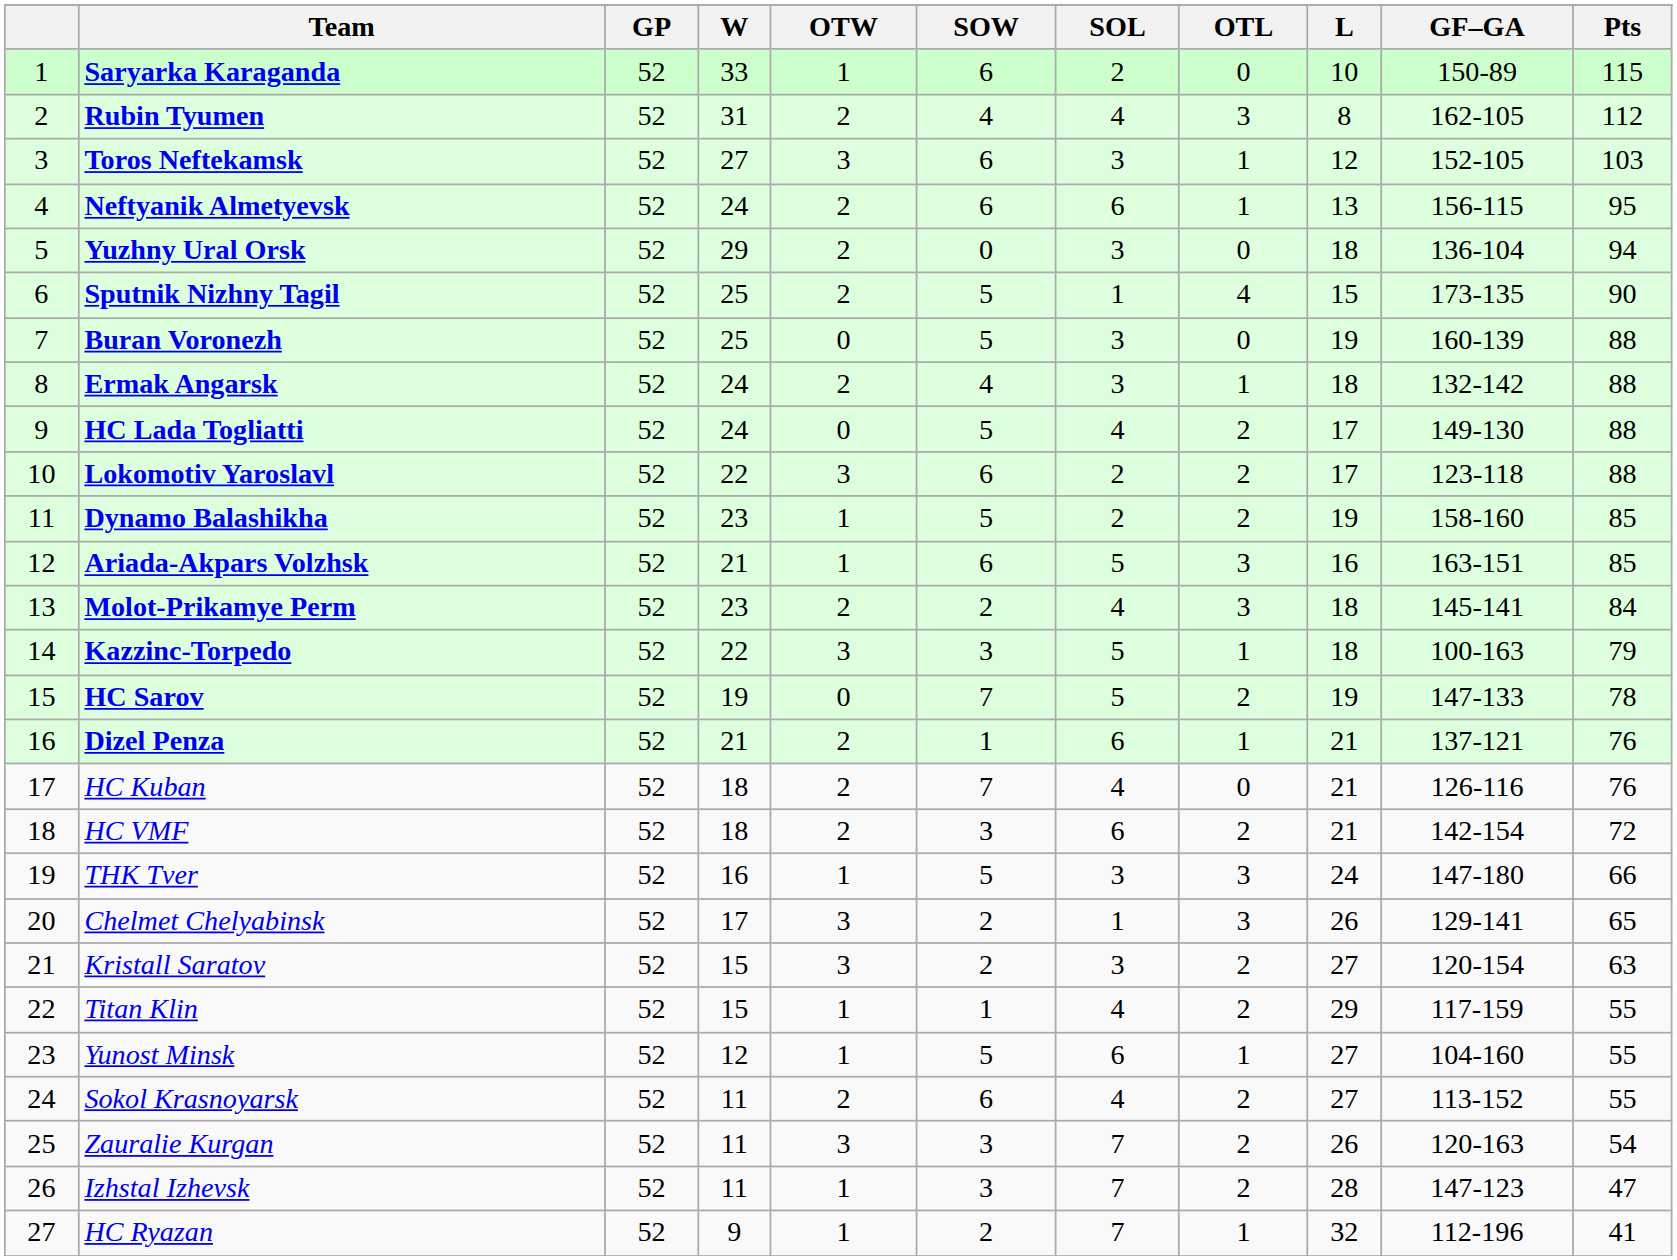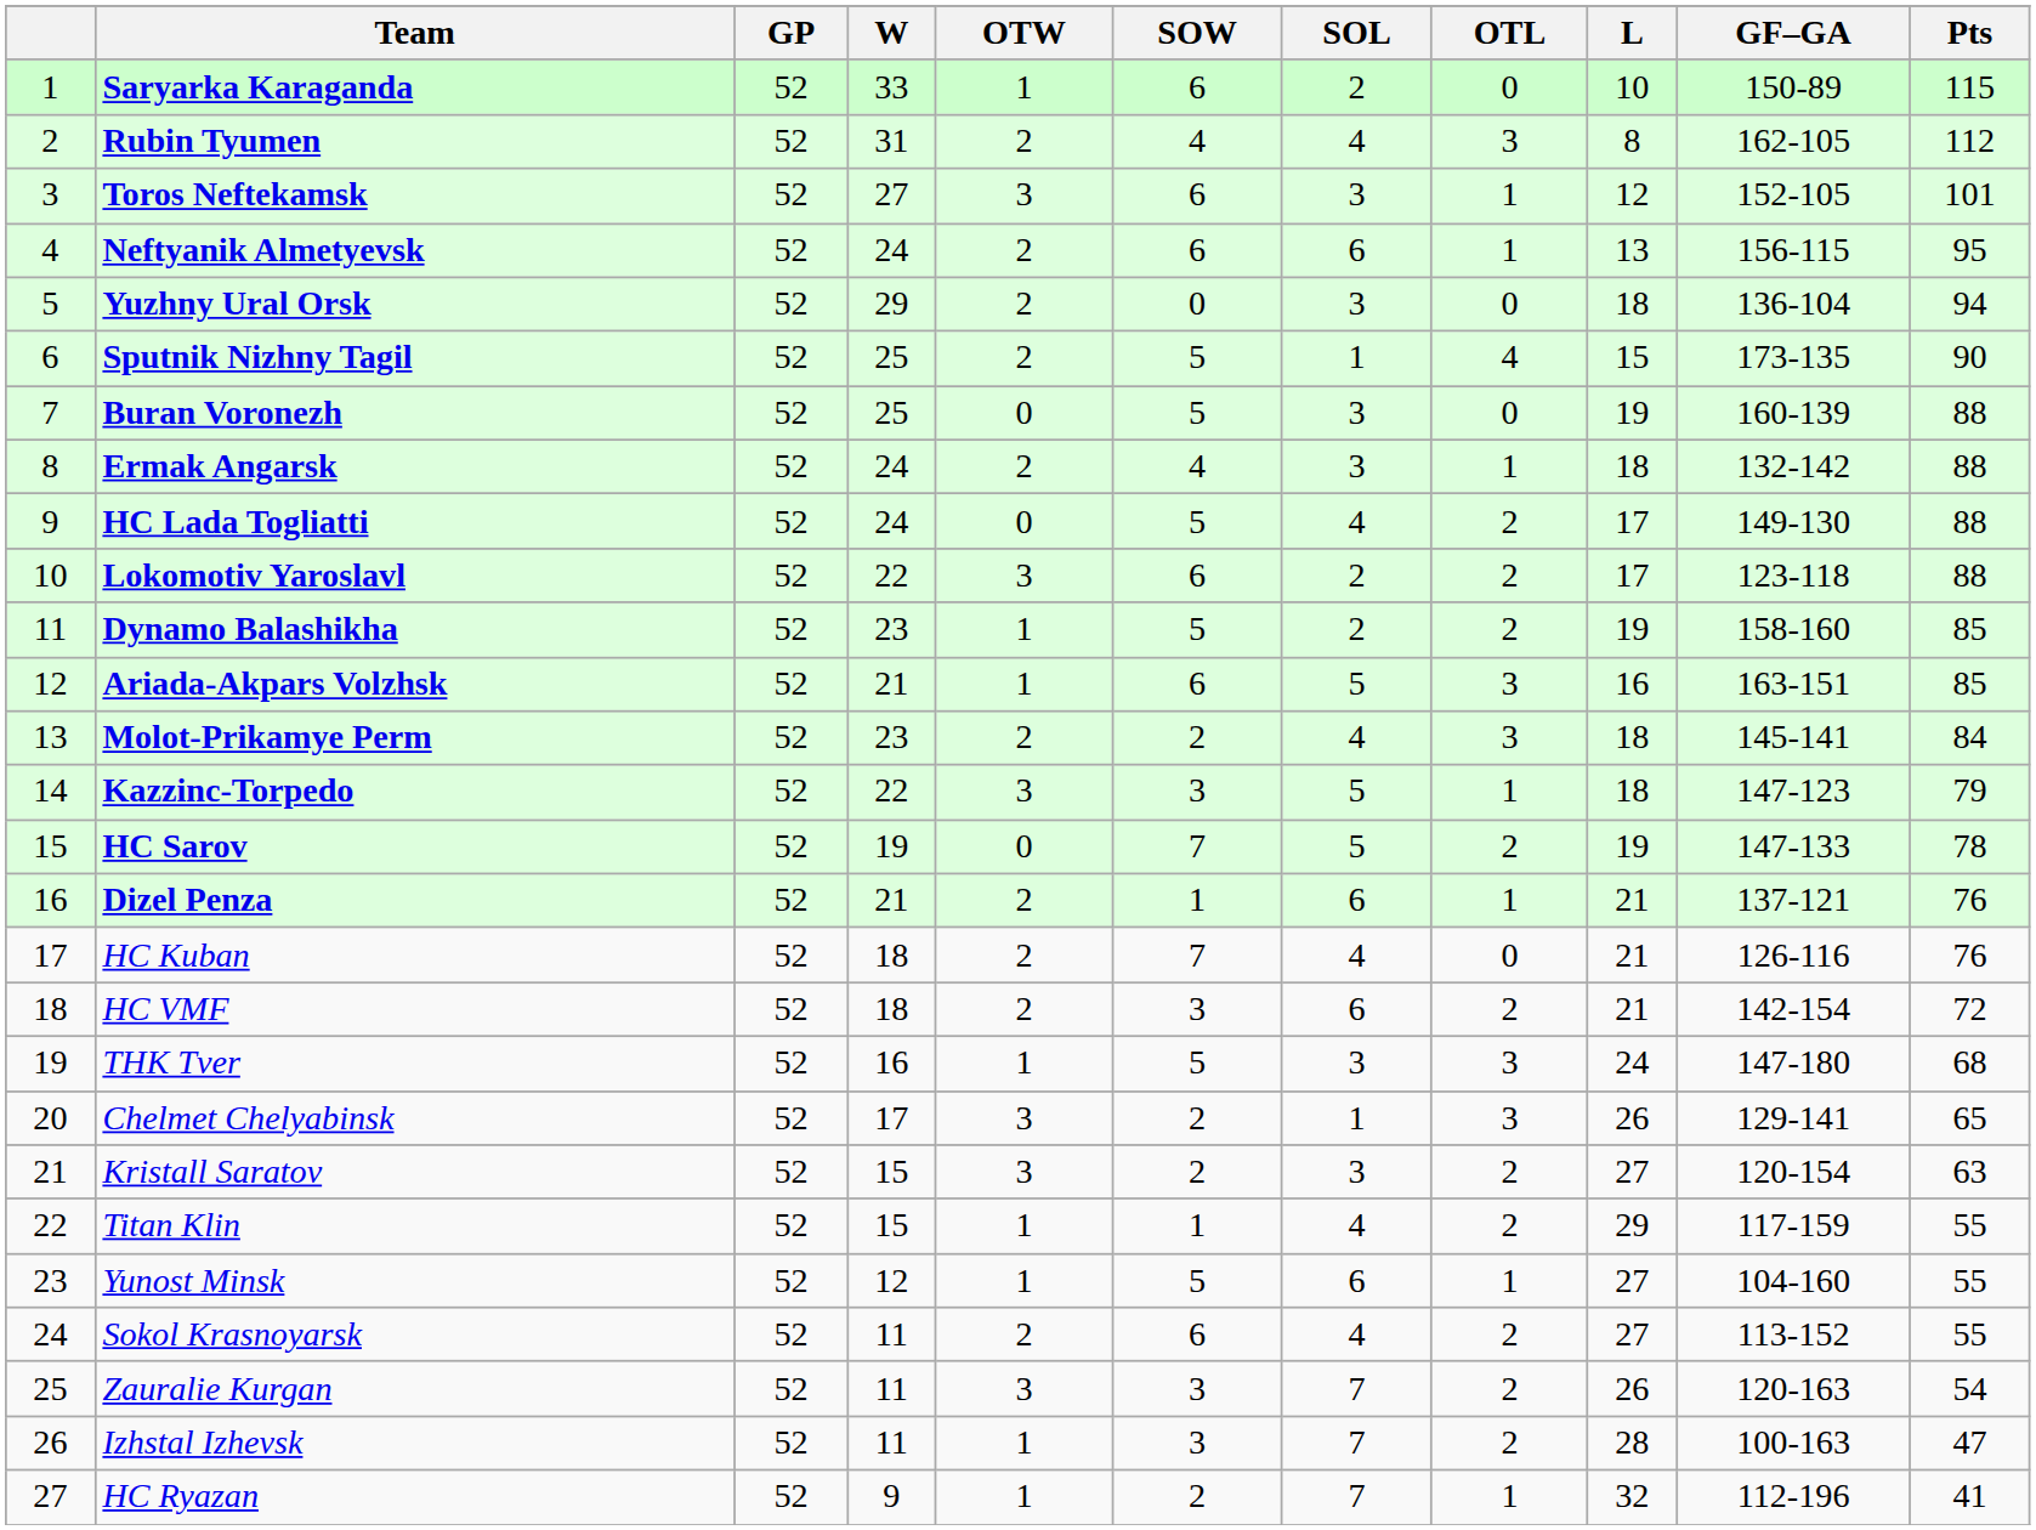 <table class="wikitable" width="75%" class="wikitable sortable">
 <tr bgcolor="#DDFFDD">
 </tr>
 <tr align=center>
 <th></th>
 <th>Team</th>
 <th>GP</th>
 <th>W</th>
 <th>OTW</th>
 <th>SOW</th>
 <th>SOL</th>
 <th>OTL</th>
 <th>L</th>
 <th>GF–GA</th>
 <th>Pts</th>
 </tr>
 <tr align=center bgcolor=#ccffcc>
 <td>1</td>
 <td align=left><strong> <a href='#'>Saryarka Karaganda</a></strong></td>
 <td>52</td>
 <td>33</td>
 <td>1</td>
 <td>6</td>
 <td>2</td>
 <td>0</td>
 <td>10</td>
 <td>150-89</td>
 <td>115</td>
 </tr>
 <tr align=center bgcolor="#DDFFDD" class=bright>
 <td>2</td>
 <td align=left><strong> <a href='#'>Rubin Tyumen</a></strong></td>
 <td>52</td>
 <td>31</td>
 <td>2</td>
 <td>4</td>
 <td>4</td>
 <td>3</td>
 <td>8</td>
 <td>162-105</td>
 <td>112</td>
 </tr>
 <tr align=center bgcolor="#DDFFDD" class=bright>
 <td>3</td>
 <td align=left><strong> <a href='#'>Toros Neftekamsk</a></strong></td>
 <td>52</td>
 <td>27</td>
 <td>3</td>
 <td>6</td>
 <td>3</td>
 <td>1</td>
 <td>12</td>
 <td>152-105</td>
-<td>103</td>
+<td>101</td>
 </tr>
 <tr align=center bgcolor="#DDFFDD" class=bright>
 <td>4</td>
 <td align=left><strong> <a href='#'>Neftyanik Almetyevsk</a></strong></td>
 <td>52</td>
 <td>24</td>
 <td>2</td>
 <td>6</td>
 <td>6</td>
 <td>1</td>
 <td>13</td>
 <td>156-115</td>
 <td>95</td>
 </tr>
 <tr align=center bgcolor="#DDFFDD" class=bright>
 <td>5</td>
 <td align=left><strong> <a href='#'>Yuzhny Ural Orsk</a></strong></td>
 <td>52</td>
 <td>29</td>
 <td>2</td>
 <td>0</td>
 <td>3</td>
 <td>0</td>
 <td>18</td>
 <td>136-104</td>
 <td>94</td>
 </tr>
 <tr align=center bgcolor="#DDFFDD" class=bright>
 <td>6</td>
 <td align=left><strong> <a href='#'>Sputnik Nizhny Tagil</a></strong></td>
 <td>52</td>
 <td>25</td>
 <td>2</td>
 <td>5</td>
 <td>1</td>
 <td>4</td>
 <td>15</td>
 <td>173-135</td>
 <td>90</td>
 </tr>
 <tr align=center bgcolor="#DDFFDD" class=bright>
 <td>7</td>
 <td align=left><strong> <a href='#'>Buran Voronezh</a></strong></td>
 <td>52</td>
 <td>25</td>
 <td>0</td>
 <td>5</td>
 <td>3</td>
 <td>0</td>
 <td>19</td>
 <td>160-139</td>
 <td>88</td>
 </tr>
 <tr align=center bgcolor="#DDFFDD" class=bright>
 <td>8</td>
 <td align=left><strong> <a href='#'>Ermak Angarsk</a></strong></td>
 <td>52</td>
 <td>24</td>
 <td>2</td>
 <td>4</td>
 <td>3</td>
 <td>1</td>
 <td>18</td>
 <td>132-142</td>
 <td>88</td>
 </tr>
 <tr align=center bgcolor="#DDFFDD" class=bright>
 <td>9</td>
 <td align=left><strong> <a href='#'>HC Lada Togliatti</a></strong></td>
 <td>52</td>
 <td>24</td>
 <td>0</td>
 <td>5</td>
 <td>4</td>
 <td>2</td>
 <td>17</td>
 <td>149-130</td>
 <td>88</td>
 </tr>
 <tr align=center bgcolor="#DDFFDD" class=bright>
 <td>10</td>
 <td align=left><strong> <a href='#'>Lokomotiv Yaroslavl</a></strong></td>
 <td>52</td>
 <td>22</td>
 <td>3</td>
 <td>6</td>
 <td>2</td>
 <td>2</td>
 <td>17</td>
 <td>123-118</td>
 <td>88</td>
 </tr>
 <tr align=center bgcolor="#DDFFDD" class=bright>
 <td>11</td>
 <td align=left><strong> <a href='#'>Dynamo Balashikha</a></strong></td>
 <td>52</td>
 <td>23</td>
 <td>1</td>
 <td>5</td>
 <td>2</td>
 <td>2</td>
 <td>19</td>
 <td>158-160</td>
 <td>85</td>
 </tr>
 <tr align=center bgcolor="#DDFFDD" class=bright>
 <td>12</td>
 <td align=left><strong> <a href='#'>Ariada-Akpars Volzhsk</a></strong></td>
 <td>52</td>
 <td>21</td>
 <td>1</td>
 <td>6</td>
 <td>5</td>
 <td>3</td>
 <td>16</td>
 <td>163-151</td>
 <td>85</td>
 </tr>
 <tr align=center bgcolor="#DDFFDD" class=bright>
 <td>13</td>
 <td align=left><strong> <a href='#'>Molot-Prikamye Perm</a></strong></td>
 <td>52</td>
 <td>23</td>
 <td>2</td>
 <td>2</td>
 <td>4</td>
 <td>3</td>
 <td>18</td>
 <td>145-141</td>
 <td>84</td>
 </tr>
 <tr align=center bgcolor="#DDFFDD" class=bright>
 <td>14</td>
 <td align=left><strong> <a href='#'>Kazzinc-Torpedo</a></strong></td>
 <td>52</td>
 <td>22</td>
 <td>3</td>
 <td>3</td>
 <td>5</td>
 <td>1</td>
 <td>18</td>
-<td>100-163</td>
+<td>147-123</td>
 <td>79</td>
 </tr>
 <tr align=center bgcolor="#DDFFDD" class=bright>
 <td>15</td>
 <td align=left><strong> <a href='#'>HC Sarov</a></strong></td>
 <td>52</td>
 <td>19</td>
 <td>0</td>
 <td>7</td>
 <td>5</td>
 <td>2</td>
 <td>19</td>
 <td>147-133</td>
 <td>78</td>
 </tr>
 <tr align=center bgcolor="#DDFFDD" class=bright>
 <td>16</td>
 <td align=left><strong> <a href='#'>Dizel Penza</a></strong></td>
 <td>52</td>
 <td>21</td>
 <td>2</td>
 <td>1</td>
 <td>6</td>
 <td>1</td>
 <td>21</td>
 <td>137-121</td>
 <td>76</td>
 </tr>
 <tr align=center>
 <td>17</td>
 <td align=left><em> <a href='#'>HC Kuban</a></em></td>
 <td>52</td>
 <td>18</td>
 <td>2</td>
 <td>7</td>
 <td>4</td>
 <td>0</td>
 <td>21</td>
 <td>126-116</td>
 <td>76</td>
 </tr>
 <tr align=center>
 <td>18</td>
 <td align=left><em> <a href='#'>HC VMF</a></em></td>
 <td>52</td>
 <td>18</td>
 <td>2</td>
 <td>3</td>
 <td>6</td>
 <td>2</td>
 <td>21</td>
 <td>142-154</td>
 <td>72</td>
 </tr>
 <tr align=center>
 <td>19</td>
 <td align=left><em> <a href='#'>THK Tver</a></em></td>
 <td>52</td>
 <td>16</td>
 <td>1</td>
 <td>5</td>
 <td>3</td>
 <td>3</td>
 <td>24</td>
 <td>147-180</td>
-<td>66</td>
+<td>68</td>
 </tr>
 <tr align=center>
 <td>20</td>
 <td align=left><em> <a href='#'>Chelmet Chelyabinsk</a></em></td>
 <td>52</td>
 <td>17</td>
 <td>3</td>
 <td>2</td>
 <td>1</td>
 <td>3</td>
 <td>26</td>
 <td>129-141</td>
 <td>65</td>
 </tr>
 <tr align=center>
 <td>21</td>
 <td align=left><em> <a href='#'>Kristall Saratov</a></em></td>
 <td>52</td>
 <td>15</td>
 <td>3</td>
 <td>2</td>
 <td>3</td>
 <td>2</td>
 <td>27</td>
 <td>120-154</td>
 <td>63</td>
 </tr>
 <tr align=center>
 <td>22</td>
 <td align=left><em> <a href='#'>Titan Klin</a></em></td>
 <td>52</td>
 <td>15</td>
 <td>1</td>
 <td>1</td>
 <td>4</td>
 <td>2</td>
 <td>29</td>
 <td>117-159</td>
 <td>55</td>
 </tr>
 <tr align=center>
 <td>23</td>
 <td align=left><em> <a href='#'>Yunost Minsk</a></em></td>
 <td>52</td>
 <td>12</td>
 <td>1</td>
 <td>5</td>
 <td>6</td>
 <td>1</td>
 <td>27</td>
 <td>104-160</td>
 <td>55</td>
 </tr>
 <tr align=center>
 <td>24</td>
 <td align=left><em> <a href='#'>Sokol Krasnoyarsk</a></em></td>
 <td>52</td>
 <td>11</td>
 <td>2</td>
 <td>6</td>
 <td>4</td>
 <td>2</td>
 <td>27</td>
 <td>113-152</td>
 <td>55</td>
 </tr>
 <tr align=center>
 <td>25</td>
 <td align=left><em> <a href='#'>Zauralie Kurgan</a></em></td>
 <td>52</td>
 <td>11</td>
 <td>3</td>
 <td>3</td>
 <td>7</td>
 <td>2</td>
 <td>26</td>
 <td>120-163</td>
 <td>54</td>
 </tr>
 <tr align=center>
 <td>26</td>
 <td align=left><em> <a href='#'>Izhstal Izhevsk</a></em></td>
 <td>52</td>
 <td>11</td>
 <td>1</td>
 <td>3</td>
 <td>7</td>
 <td>2</td>
 <td>28</td>
-<td>147-123</td>
+<td>100-163</td>
 <td>47</td>
 </tr>
 <tr align=center>
 <td>27</td>
 <td align=left><em> <a href='#'>HC Ryazan</a></em></td>
 <td>52</td>
 <td>9</td>
 <td>1</td>
 <td>2</td>
 <td>7</td>
 <td>1</td>
 <td>32</td>
 <td>112-196</td>
 <td>41</td>
 </tr>
 <tr align=center>
 </tr>
 </table>
